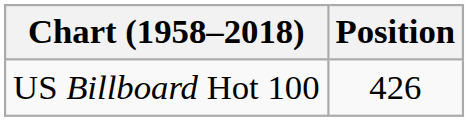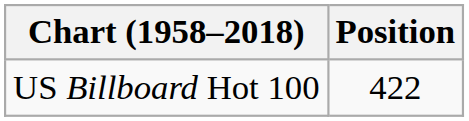 <table class="wikitable plainrowheaders">
 <tr>
 <th>Chart (1958–2018)</th>
 <th>Position</th>
 </tr>
 <tr>
 <td>US <em>Billboard</em> Hot 100</td>
-<td align="center">426</td>
+<td align="center">422</td>
 </tr>
 </table>
